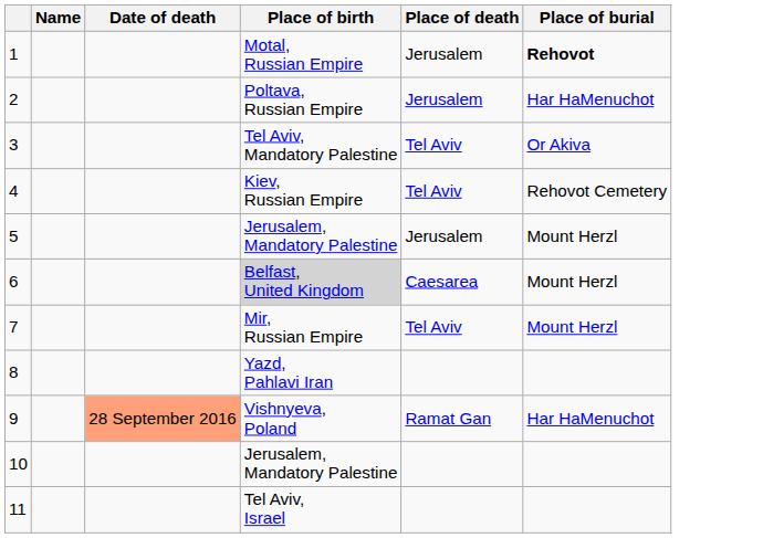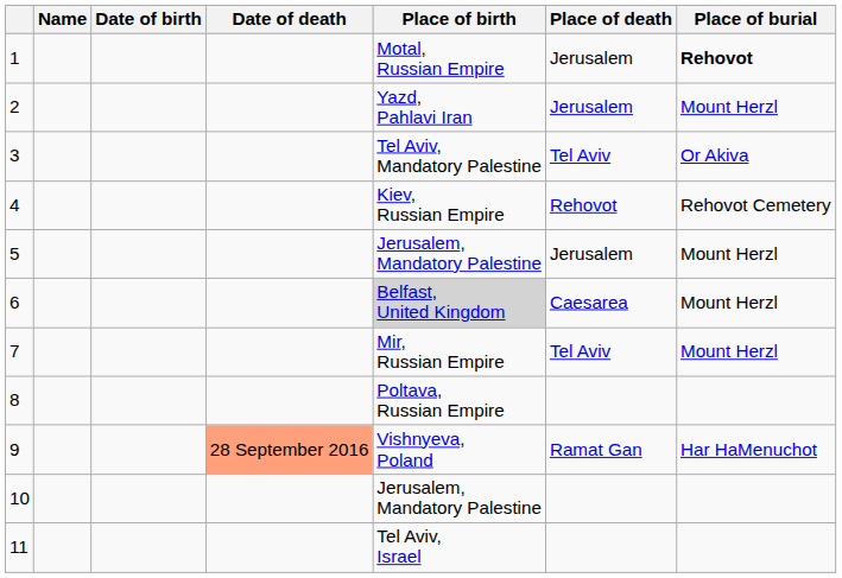 <table class="wikitable sortable">
 <tr style="background:#CCCCCC;">
 <th></th>
 <th>Name</th>
+<th>Date of birth</th>
 <th>Date of death</th>
 <th>Place of birth</th>
 <th>Place of death</th>
 <th>Place of burial</th>
 </tr>
 <tr>
 <td>1</td>
+<td></td>
 <td></td>
 <td></td>
 <td><a href='#'>Motal</a>,<br><a href='#'>Russian Empire</a><br></td>
 <td>Jerusalem<br></td>
 <td><strong>Rehovot<br></strong></td>
 </tr>
 <tr>
 <td>2</td>
 <td></td>
 <td></td>
-<td><a href='#'>Poltava</a>,<br>Russian Empire<br></td>
+<td></td>
+<td><a href='#'>Yazd</a>,<br><a href='#'>Pahlavi Iran</a><br></td>
 <td><a href='#'>Jerusalem</a><br></td>
-<td><a href='#'>Har HaMenuchot</a><br></td>
+<td><a href='#'>Mount Herzl</a><br></td>
 </tr>
 <tr>
 <td>3</td>
+<td></td>
 <td></td>
 <td></td>
 <td><a href='#'>Tel Aviv</a>,<br>Mandatory Palestine<br></td>
 <td><a href='#'>Tel Aviv</a><br></td>
 <td><a href='#'>Or Akiva</a><br></td>
 </tr>
 <tr>
 <td>4</td>
 <td></td>
 <td></td>
+<td></td>
 <td><a href='#'>Kiev</a>,<br>Russian Empire<br></td>
-<td><a href='#'>Tel Aviv</a><br></td>
+<td><a href='#'>Rehovot</a><br></td>
 <td>Rehovot Cemetery<br></td>
 </tr>
 <tr>
 <td>5</td>
+<td></td>
 <td></td>
 <td></td>
 <td><a href='#'>Jerusalem</a>,<br><a href='#'>Mandatory Palestine</a><br></td>
 <td>Jerusalem<br></td>
 <td>Mount Herzl<br></td>
 </tr>
 <tr>
 <td>6</td>
 <td></td>
 <td></td>
+<td></td>
 <td style="background: lightgrey;"><a href='#'>Belfast</a>,<br><a href='#'>United Kingdom</a><br></td>
 <td><a href='#'>Caesarea</a><br></td>
 <td>Mount Herzl<br></td>
 </tr>
 <tr>
 <td>7</td>
+<td></td>
 <td></td>
 <td></td>
 <td><a href='#'>Mir</a>,<br>Russian Empire<br></td>
 <td><a href='#'>Tel Aviv</a><br></td>
 <td><a href='#'>Mount Herzl</a><br></td>
 </tr>
 <tr>
 <td>8</td>
 <td></td>
 <td></td>
-<td><a href='#'>Yazd</a>,<br><a href='#'>Pahlavi Iran</a><br></td>
+<td></td>
+<td><a href='#'>Poltava</a>,<br>Russian Empire<br></td>
 <td></td>
 <td></td>
 </tr>
 <tr>
 <td>9</td>
+<td></td>
 <td></td>
 <td style="background: lightsalmon;">28 September 2016</td>
 <td><a href='#'>Vishnyeva</a>,<br><a href='#'>Poland</a><br></td>
 <td><a href='#'>Ramat Gan</a><br></td>
 <td><a href='#'>Har HaMenuchot</a><br></td>
 </tr>
 <tr>
 <td>10</td>
 <td></td>
 <td></td>
+<td></td>
 <td>Jerusalem,<br>Mandatory Palestine<br></td>
 <td></td>
 <td></td>
 </tr>
 <tr>
 <td>11</td>
 <td></td>
 <td></td>
+<td></td>
 <td>Tel Aviv,<br><a href='#'>Israel</a><br></td>
 <td></td>
 <td></td>
 </tr>
 </table>
